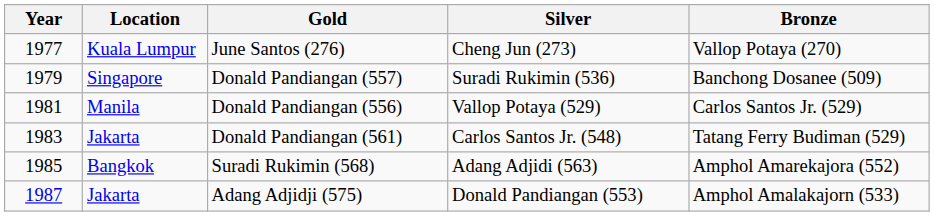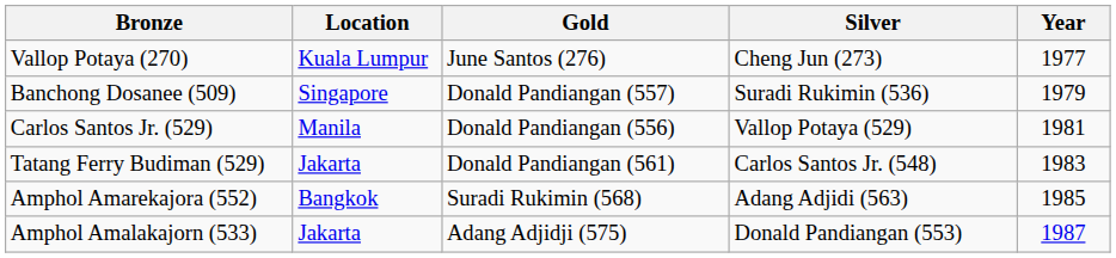 <table class="wikitable">
 <tr>
-<th width="60">Year</th>
+<th width="200">Bronze</th>
 <th width="100">Location</th>
 <th width="200">Gold</th>
 <th width="200">Silver</th>
-<th width="200">Bronze</th>
+<th width="60">Year</th>
 </tr>
 <tr>
-<td align="center">1977</td>
+<td> Vallop Potaya (270)</td>
 <td><a href='#'>Kuala Lumpur</a></td>
 <td> June Santos (276)</td>
 <td> Cheng Jun (273)</td>
-<td> Vallop Potaya (270)</td>
+<td align="center">1977</td>
 </tr>
 <tr>
-<td align="center">1979</td>
+<td> Banchong Dosanee (509)</td>
 <td><a href='#'>Singapore</a></td>
 <td> Donald Pandiangan (557)</td>
 <td> Suradi Rukimin (536)</td>
-<td> Banchong Dosanee (509)</td>
+<td align="center">1979</td>
 </tr>
 <tr>
-<td align="center">1981</td>
+<td> Carlos Santos Jr. (529)</td>
 <td><a href='#'>Manila</a></td>
 <td> Donald Pandiangan (556)</td>
 <td> Vallop Potaya (529)</td>
-<td> Carlos Santos Jr. (529)</td>
+<td align="center">1981</td>
 </tr>
 <tr>
-<td align="center">1983</td>
+<td> Tatang Ferry Budiman (529)</td>
 <td><a href='#'>Jakarta</a></td>
 <td> Donald Pandiangan (561)</td>
 <td> Carlos Santos Jr. (548)</td>
-<td> Tatang Ferry Budiman (529)</td>
+<td align="center">1983</td>
 </tr>
 <tr>
-<td align="center">1985</td>
+<td> Amphol Amarekajora (552)</td>
 <td><a href='#'>Bangkok</a></td>
 <td> Suradi Rukimin (568)</td>
 <td> Adang Adjidi (563)</td>
-<td> Amphol Amarekajora (552)</td>
+<td align="center">1985</td>
 </tr>
 <tr>
-<td align="center"><a href='#'>1987</a></td>
+<td> Amphol Amalakajorn (533)</td>
 <td><a href='#'>Jakarta</a></td>
 <td> Adang Adjidji (575)</td>
 <td> Donald Pandiangan (553)</td>
-<td> Amphol Amalakajorn (533)</td>
+<td align="center"><a href='#'>1987</a></td>
 </tr>
 </table>
